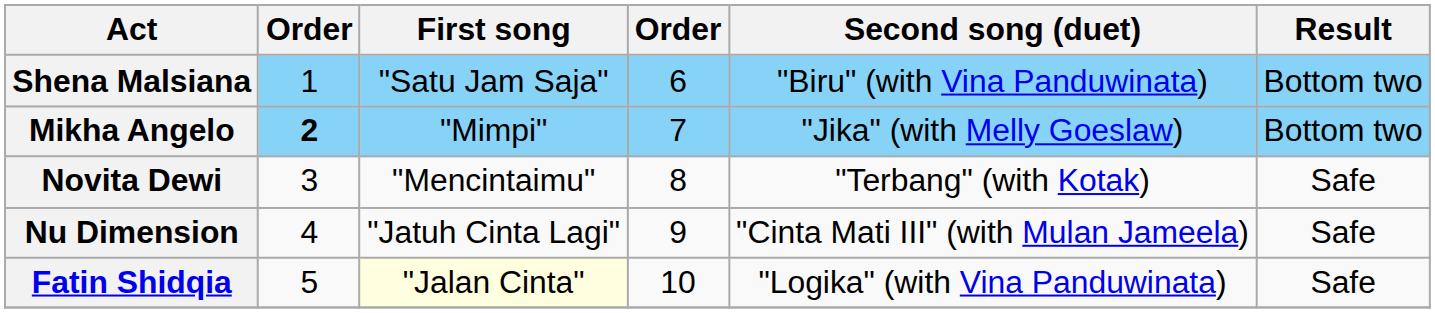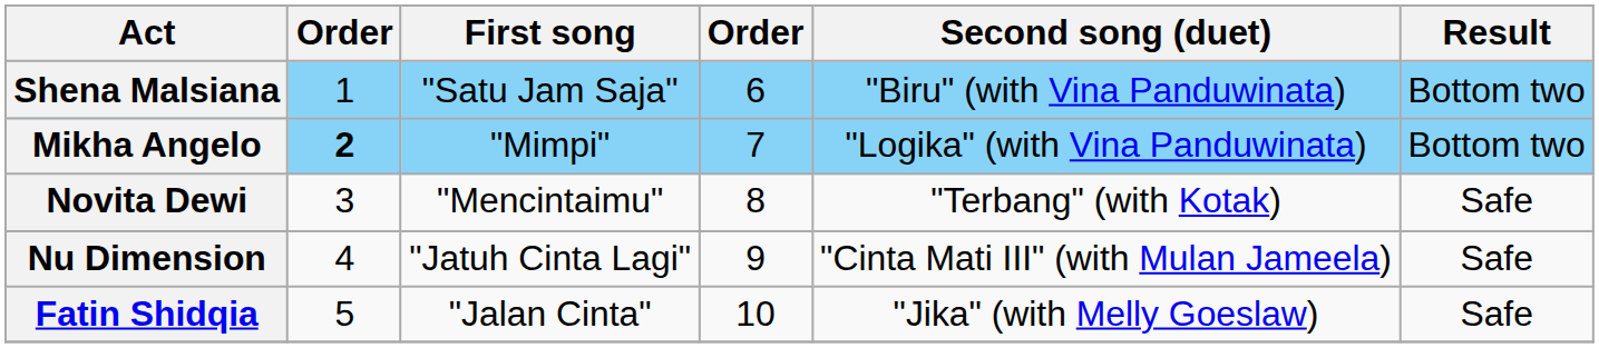 <table class="wikitable plainrowheaders" style="text-align:center;">
 <tr>
 <th scope="col">Act</th>
 <th scope="col">Order</th>
 <th scope="col">First song</th>
 <th scope="col">Order</th>
 <th scope="col">Second song (duet)</th>
 <th scope="col">Result</th>
 </tr>
 <tr style="background:#87D3F8;">
 <th scope="row">Shena Malsiana</th>
 <td>1</td>
 <td>"Satu Jam Saja"</td>
 <td>6</td>
 <td>"Biru" (with <a href='#'>Vina Panduwinata</a>)</td>
 <td>Bottom two</td>
 </tr>
 <tr style="background:#87D3F8;">
 <th scope="row">Mikha Angelo</th>
 <td><strong>2</strong></td>
 <td>"Mimpi"</td>
 <td>7</td>
-<td>"Jika" (with <a href='#'>Melly Goeslaw</a>)</td>
+<td>"Logika" (with <a href='#'>Vina Panduwinata</a>)</td>
 <td>Bottom two</td>
 </tr>
 <tr>
 <th scope="row">Novita Dewi</th>
 <td>3</td>
 <td>"Mencintaimu"</td>
 <td>8</td>
 <td>"Terbang" (with <a href='#'>Kotak</a>)</td>
 <td>Safe</td>
 </tr>
 <tr>
 <th scope="row">Nu Dimension</th>
 <td>4</td>
 <td>"Jatuh Cinta Lagi"</td>
 <td>9</td>
 <td>"Cinta Mati III" (with <a href='#'>Mulan Jameela</a>)</td>
 <td>Safe</td>
 </tr>
 <tr>
 <th scope="row"><a href='#'>Fatin Shidqia</a></th>
 <td>5</td>
-<td style="background: lightyellow;">"Jalan Cinta"</td>
+<td>"Jalan Cinta"</td>
 <td>10</td>
-<td>"Logika" (with <a href='#'>Vina Panduwinata</a>)</td>
+<td>"Jika" (with <a href='#'>Melly Goeslaw</a>)</td>
 <td>Safe</td>
 </tr>
 <tr>
 </tr>
 </table>
